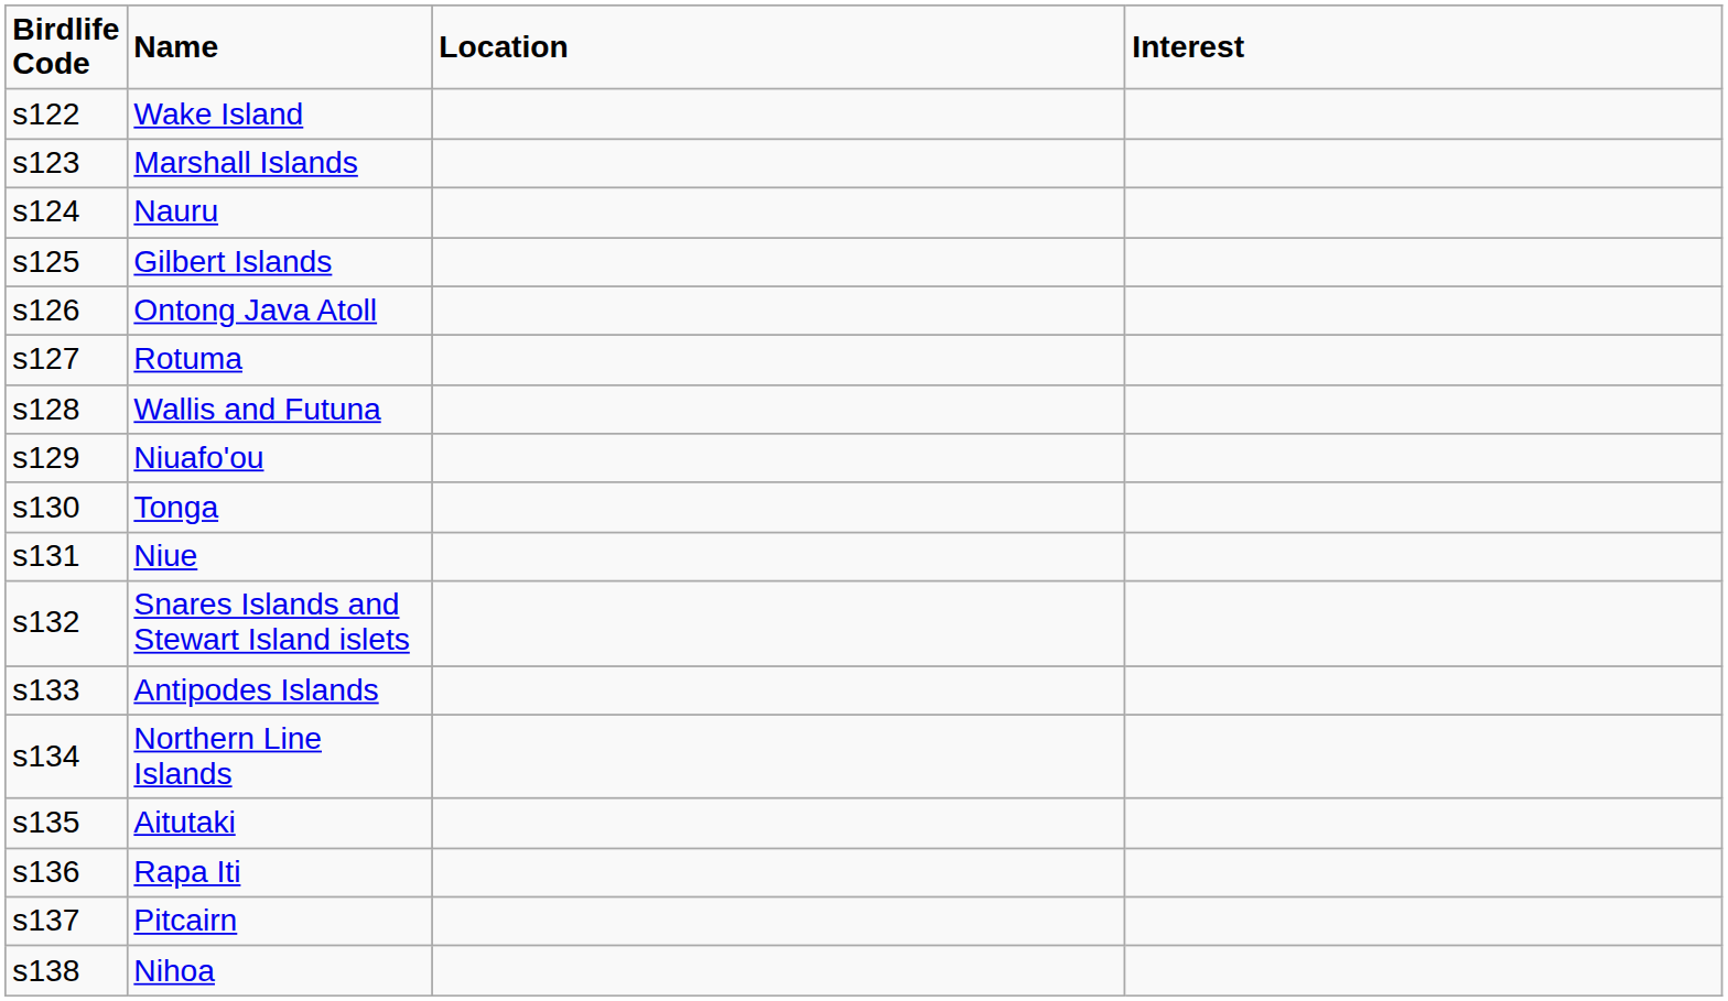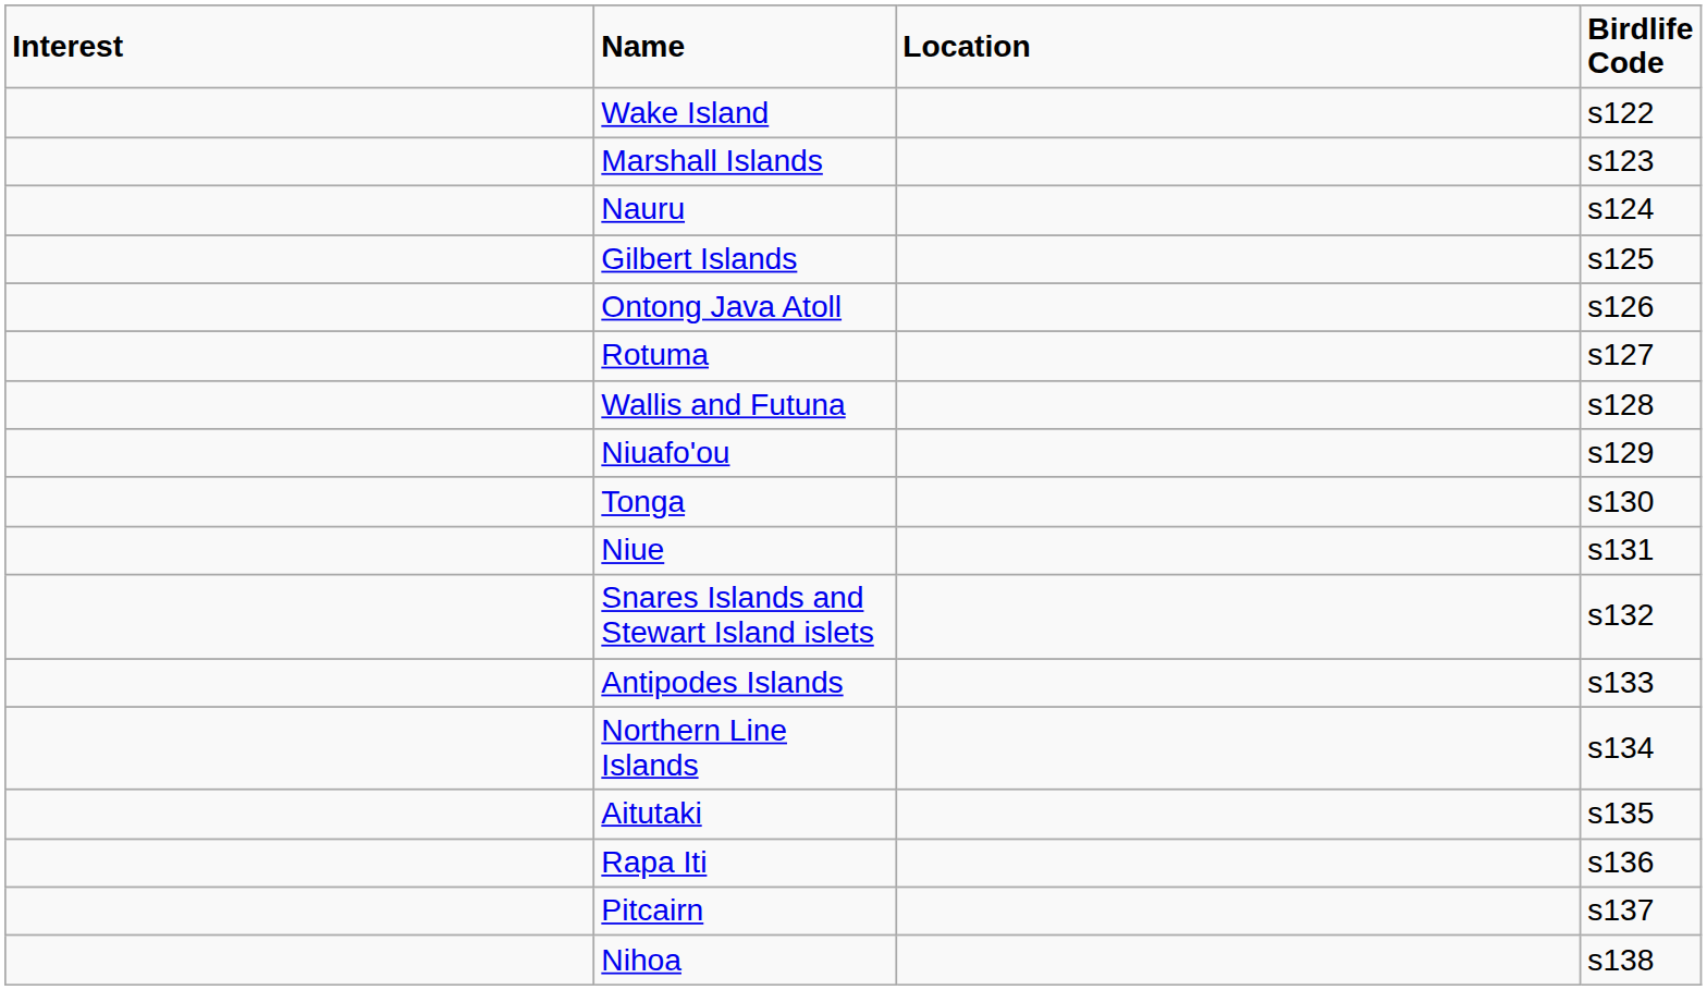 <table class="wikitable">
 <tr>
-<td style="width:50px"><strong>Birdlife Code</strong></td>
+<td style="width:300px"><strong>Interest</strong></td>
 <td style="width:150px"><strong>Name</strong></td>
 <td style="width:350px"><strong>Location</strong></td>
-<td style="width:300px"><strong>Interest</strong></td>
+<td style="width:50px"><strong>Birdlife Code</strong></td>
 </tr>
 <tr>
-<td>s122</td>
+<td></td>
 <td><a href='#'>Wake Island</a></td>
 <td></td>
-<td></td>
+<td>s122</td>
 </tr>
 <tr>
-<td>s123</td>
+<td></td>
 <td><a href='#'>Marshall Islands</a></td>
 <td></td>
-<td></td>
+<td>s123</td>
 </tr>
 <tr>
-<td>s124</td>
+<td></td>
 <td><a href='#'>Nauru</a></td>
 <td></td>
-<td></td>
+<td>s124</td>
 </tr>
 <tr>
-<td>s125</td>
+<td></td>
 <td><a href='#'>Gilbert Islands</a></td>
 <td></td>
-<td></td>
+<td>s125</td>
 </tr>
 <tr>
-<td>s126</td>
+<td></td>
 <td><a href='#'>Ontong Java Atoll</a></td>
 <td></td>
-<td></td>
+<td>s126</td>
 </tr>
 <tr>
-<td>s127</td>
+<td></td>
 <td><a href='#'>Rotuma</a></td>
 <td></td>
-<td></td>
+<td>s127</td>
 </tr>
 <tr>
-<td>s128</td>
+<td></td>
 <td><a href='#'>Wallis and Futuna</a></td>
 <td></td>
-<td></td>
+<td>s128</td>
 </tr>
 <tr>
-<td>s129</td>
+<td></td>
 <td><a href='#'>Niuafo'ou</a></td>
 <td></td>
-<td></td>
+<td>s129</td>
 </tr>
 <tr>
-<td>s130</td>
+<td></td>
 <td><a href='#'>Tonga</a></td>
 <td></td>
-<td></td>
+<td>s130</td>
 </tr>
 <tr>
-<td>s131</td>
+<td></td>
 <td><a href='#'>Niue</a></td>
 <td></td>
-<td></td>
+<td>s131</td>
 </tr>
 <tr>
-<td>s132</td>
+<td></td>
 <td><a href='#'>Snares Islands and Stewart Island islets</a></td>
 <td></td>
-<td></td>
+<td>s132</td>
 </tr>
 <tr>
-<td>s133</td>
+<td></td>
 <td><a href='#'>Antipodes Islands</a></td>
 <td></td>
-<td></td>
+<td>s133</td>
 </tr>
 <tr>
-<td>s134</td>
+<td></td>
 <td><a href='#'>Northern Line Islands</a></td>
 <td></td>
-<td></td>
+<td>s134</td>
 </tr>
 <tr>
-<td>s135</td>
+<td></td>
 <td><a href='#'>Aitutaki</a></td>
 <td></td>
-<td></td>
+<td>s135</td>
 </tr>
 <tr>
-<td>s136</td>
+<td></td>
 <td><a href='#'>Rapa Iti</a></td>
 <td></td>
-<td></td>
+<td>s136</td>
 </tr>
 <tr>
-<td>s137</td>
+<td></td>
 <td><a href='#'>Pitcairn</a></td>
 <td></td>
-<td></td>
+<td>s137</td>
 </tr>
 <tr>
-<td>s138</td>
+<td></td>
 <td><a href='#'>Nihoa</a></td>
 <td></td>
-<td></td>
+<td>s138</td>
 </tr>
 </table>
